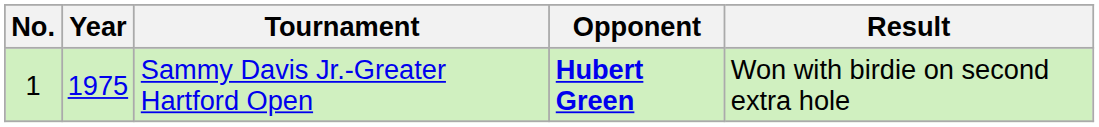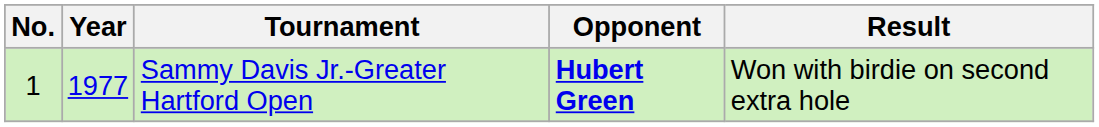 <table class="wikitable" style="font-size:95%;">
 <tr>
 <th>No.</th>
 <th>Year</th>
 <th>Tournament</th>
 <th>Opponent</th>
 <th>Result</th>
 </tr>
 <tr style="background:#D0F0C0;">
 <td align=center>1</td>
-<td><a href='#'>1975</a></td>
+<td><a href='#'>1977</a></td>
 <td><a href='#'>Sammy Davis Jr.-Greater Hartford Open</a></td>
 <td><strong> <a href='#'>Hubert Green</a></strong></td>
 <td>Won with birdie on second extra hole</td>
 </tr>
 </table>
